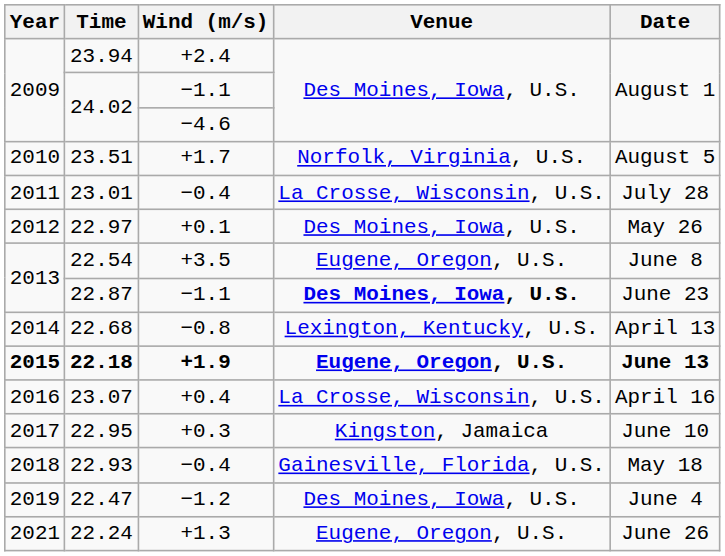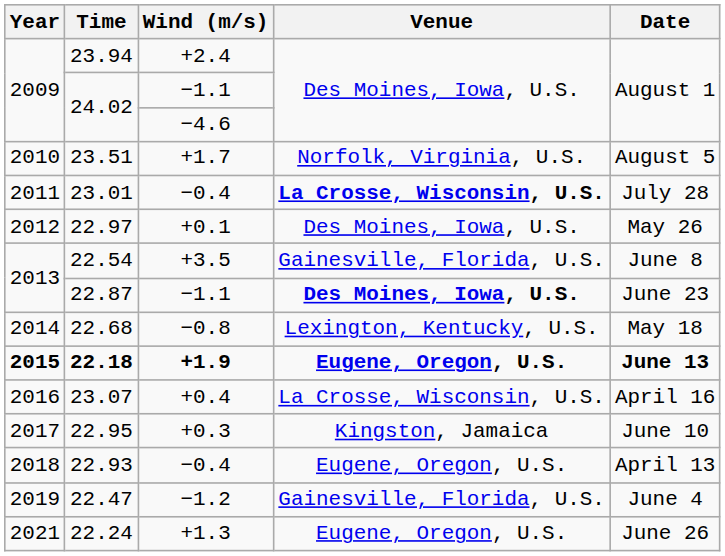 <table class=wikitable style=text-align:center>
 <tr>
 <th>Year</th>
 <th>Time</th>
 <th>Wind (m/s)</th>
 <th>Venue</th>
 <th>Date</th>
 </tr>
 <tr>
 <td rowspan=3>2009</td>
 <td>23.94 </td>
 <td>+2.4</td>
 <td rowspan=3><a href='#'>Des Moines, Iowa</a>, U.S.</td>
 <td rowspan=3>August 1</td>
 </tr>
 <tr>
 <td rowspan=2>24.02</td>
 <td>−1.1</td>
 </tr>
 <tr>
 <td>−4.6</td>
 </tr>
 <tr>
 <td>2010</td>
 <td>23.51</td>
 <td>+1.7</td>
 <td><a href='#'>Norfolk, Virginia</a>, U.S.</td>
 <td>August 5</td>
 </tr>
 <tr>
 <td>2011</td>
 <td>23.01</td>
 <td>−0.4</td>
-<td><a href='#'>La Crosse, Wisconsin</a>, U.S.</td>
+<td><strong><a href='#'>La Crosse, Wisconsin</a>, U.S.</strong></td>
 <td>July 28</td>
 </tr>
 <tr>
 <td>2012</td>
 <td>22.97</td>
 <td>+0.1</td>
 <td><a href='#'>Des Moines, Iowa</a>, U.S.</td>
 <td>May 26</td>
 </tr>
 <tr>
 <td rowspan=2>2013</td>
 <td>22.54 </td>
 <td>+3.5</td>
-<td><a href='#'>Eugene, Oregon</a>, U.S.</td>
+<td><a href='#'>Gainesville, Florida</a>, U.S.</td>
 <td>June 8</td>
 </tr>
 <tr>
 <td>22.87</td>
 <td>−1.1</td>
 <td><strong><a href='#'>Des Moines, Iowa</a>, U.S.</strong></td>
 <td>June 23</td>
 </tr>
 <tr>
 <td>2014</td>
 <td>22.68</td>
 <td>−0.8</td>
 <td><a href='#'>Lexington, Kentucky</a>, U.S.</td>
-<td>April 13</td>
+<td>May 18</td>
 </tr>
 <tr>
 <td><strong>2015</strong></td>
 <td><strong>22.18</strong></td>
 <td><strong>+1.9</strong></td>
 <td><strong><a href='#'>Eugene, Oregon</a>, U.S.</strong></td>
 <td><strong>June 13</strong></td>
 </tr>
 <tr>
 <td>2016</td>
 <td>23.07</td>
 <td>+0.4</td>
 <td><a href='#'>La Crosse, Wisconsin</a>, U.S.</td>
 <td>April 16</td>
 </tr>
 <tr>
 <td>2017</td>
 <td>22.95</td>
 <td>+0.3</td>
 <td><a href='#'>Kingston</a>, Jamaica</td>
 <td>June 10</td>
 </tr>
 <tr>
 <td>2018</td>
 <td>22.93</td>
 <td>−0.4</td>
-<td><a href='#'>Gainesville, Florida</a>, U.S.</td>
-<td>May 18</td>
+<td><a href='#'>Eugene, Oregon</a>, U.S.</td>
+<td>April 13</td>
 </tr>
 <tr>
 <td>2019</td>
 <td>22.47</td>
 <td>−1.2</td>
-<td><a href='#'>Des Moines, Iowa</a>, U.S.</td>
+<td><a href='#'>Gainesville, Florida</a>, U.S.</td>
 <td>June 4</td>
 </tr>
 <tr>
 <td>2021</td>
 <td>22.24</td>
 <td>+1.3</td>
 <td><a href='#'>Eugene, Oregon</a>, U.S.</td>
 <td>June 26</td>
 </tr>
 </table>
